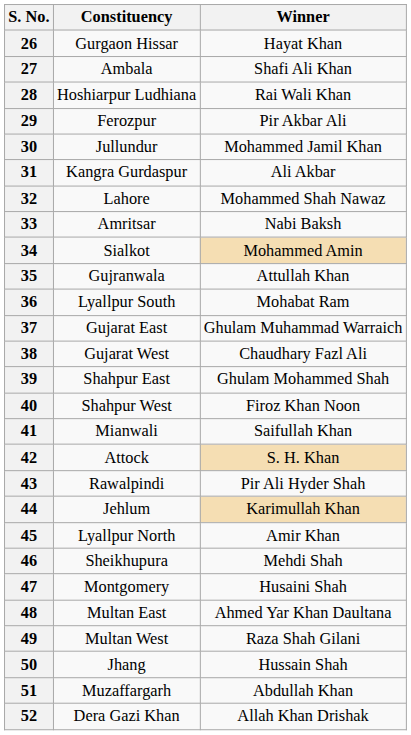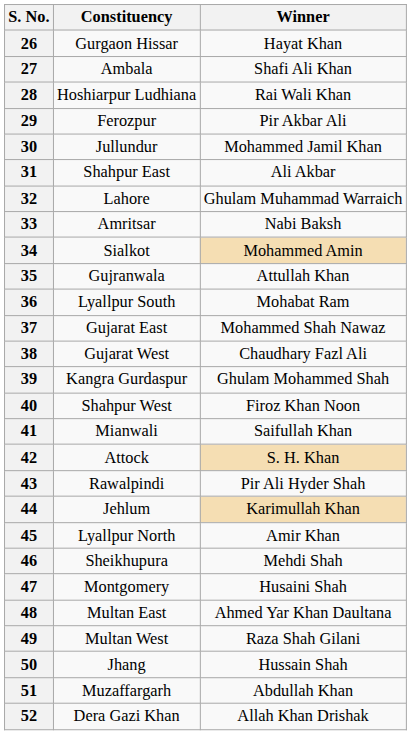 <table class="wikitable" style="text-align:center">
 <tr>
 <th>S. No.</th>
 <th>Constituency</th>
 <th>Winner</th>
 </tr>
 <tr>
 <th>26</th>
 <td>Gurgaon Hissar</td>
 <td>Hayat Khan</td>
 </tr>
 <tr>
 <th>27</th>
 <td>Ambala</td>
 <td>Shafi Ali Khan</td>
 </tr>
 <tr>
 <th>28</th>
 <td>Hoshiarpur Ludhiana</td>
 <td>Rai Wali Khan</td>
 </tr>
 <tr>
 <th>29</th>
 <td>Ferozpur</td>
 <td>Pir Akbar Ali</td>
 </tr>
 <tr>
 <th>30</th>
 <td>Jullundur</td>
 <td>Mohammed Jamil Khan</td>
 </tr>
 <tr>
 <th>31</th>
-<td>Kangra Gurdaspur</td>
+<td>Shahpur East</td>
 <td>Ali Akbar</td>
 </tr>
 <tr>
 <th>32</th>
 <td>Lahore</td>
-<td>Mohammed Shah Nawaz</td>
+<td>Ghulam Muhammad Warraich</td>
 </tr>
 <tr>
 <th>33</th>
 <td>Amritsar</td>
 <td>Nabi Baksh</td>
 </tr>
 <tr>
 <th>34</th>
 <td>Sialkot</td>
 <td bgcolor=wheat>Mohammed Amin</td>
 </tr>
 <tr>
 <th>35</th>
 <td>Gujranwala</td>
 <td>Attullah Khan</td>
 </tr>
 <tr>
 <th>36</th>
 <td>Lyallpur South</td>
 <td>Mohabat Ram</td>
 </tr>
 <tr>
 <th>37</th>
 <td>Gujarat East</td>
-<td>Ghulam Muhammad Warraich</td>
+<td>Mohammed Shah Nawaz</td>
 </tr>
 <tr>
 <th>38</th>
 <td>Gujarat West</td>
 <td>Chaudhary Fazl Ali</td>
 </tr>
 <tr>
 <th>39</th>
-<td>Shahpur East</td>
+<td>Kangra Gurdaspur</td>
 <td>Ghulam Mohammed Shah</td>
 </tr>
 <tr>
 <th>40</th>
 <td>Shahpur West</td>
 <td>Firoz Khan Noon</td>
 </tr>
 <tr>
 <th>41</th>
 <td>Mianwali</td>
 <td>Saifullah Khan</td>
 </tr>
 <tr>
 <th>42</th>
 <td>Attock</td>
 <td bgcolor=wheat>S. H. Khan</td>
 </tr>
 <tr>
 <th>43</th>
 <td>Rawalpindi</td>
 <td>Pir Ali Hyder Shah</td>
 </tr>
 <tr>
 <th>44</th>
 <td>Jehlum</td>
 <td bgcolor=wheat>Karimullah Khan</td>
 </tr>
 <tr>
 <th>45</th>
 <td>Lyallpur North</td>
 <td>Amir Khan</td>
 </tr>
 <tr>
 <th>46</th>
 <td>Sheikhupura</td>
 <td>Mehdi Shah</td>
 </tr>
 <tr>
 <th>47</th>
 <td>Montgomery</td>
 <td>Husaini Shah</td>
 </tr>
 <tr>
 <th>48</th>
 <td>Multan East</td>
 <td>Ahmed Yar Khan Daultana</td>
 </tr>
 <tr>
 <th>49</th>
 <td>Multan West</td>
 <td>Raza Shah Gilani</td>
 </tr>
 <tr>
 <th>50</th>
 <td>Jhang</td>
 <td>Hussain Shah</td>
 </tr>
 <tr>
 <th>51</th>
 <td>Muzaffargarh</td>
 <td>Abdullah Khan</td>
 </tr>
 <tr>
 <th>52</th>
 <td>Dera Gazi Khan</td>
 <td>Allah Khan Drishak</td>
 </tr>
 </table>
